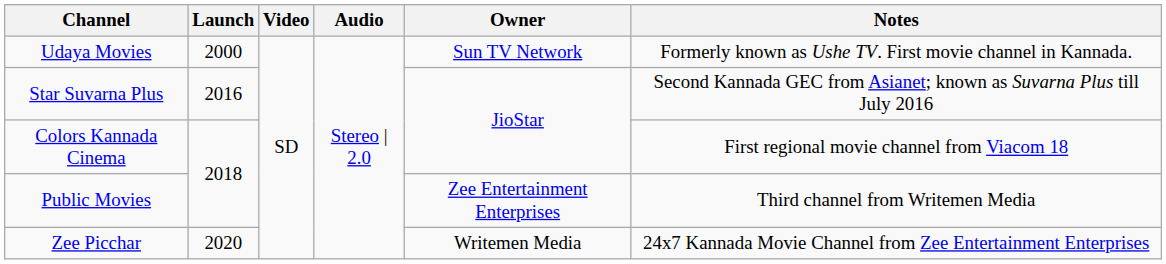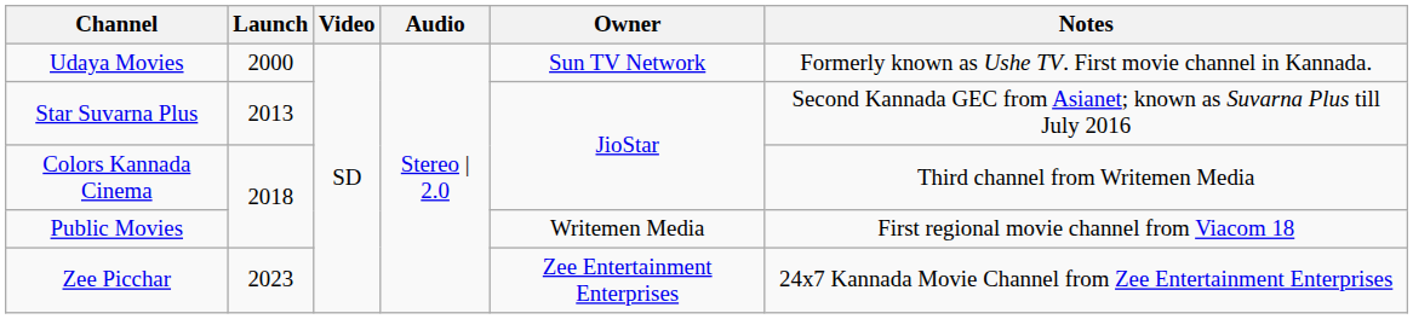 <table class="wikitable sortable" style="border-collapse:collapse; font-size: 90%; text-align:center" width="100%">
 <tr>
 <th>Channel</th>
 <th>Launch</th>
 <th>Video</th>
 <th>Audio</th>
 <th>Owner</th>
 <th>Notes</th>
 </tr>
 <tr>
 <td><a href='#'>Udaya Movies</a></td>
 <td>2000</td>
 <td rowspan="5">SD</td>
 <td rowspan="5"><a href='#'>Stereo</a> | <a href='#'>2.0</a></td>
 <td><a href='#'>Sun TV Network</a></td>
 <td>Formerly known as <em>Ushe TV</em>. First movie channel in Kannada.</td>
 </tr>
 <tr>
 <td><a href='#'>Star Suvarna Plus</a></td>
-<td>2016</td>
+<td>2013</td>
 <td rowspan="2"><a href='#'>JioStar</a></td>
 <td>Second Kannada GEC from <a href='#'>Asianet</a>; known as <em>Suvarna Plus</em> till July 2016</td>
 </tr>
 <tr>
 <td><a href='#'>Colors Kannada Cinema</a></td>
 <td rowspan="2">2018</td>
+<td>Third channel from Writemen Media</td>
+</tr>
+<tr>
+<td><a href='#'>Public Movies</a></td>
+<td>Writemen Media</td>
 <td>First regional movie channel from <a href='#'>Viacom 18</a></td>
 </tr>
 <tr>
-<td><a href='#'>Public Movies</a></td>
+<td><a href='#'>Zee Picchar</a></td>
+<td>2023</td>
 <td><a href='#'>Zee Entertainment Enterprises</a></td>
-<td>Third channel from Writemen Media</td>
-</tr>
-<tr>
-<td><a href='#'>Zee Picchar</a></td>
-<td>2020</td>
-<td>Writemen Media</td>
 <td>24x7 Kannada Movie Channel from <a href='#'>Zee Entertainment Enterprises</a></td>
 </tr>
 </table>
